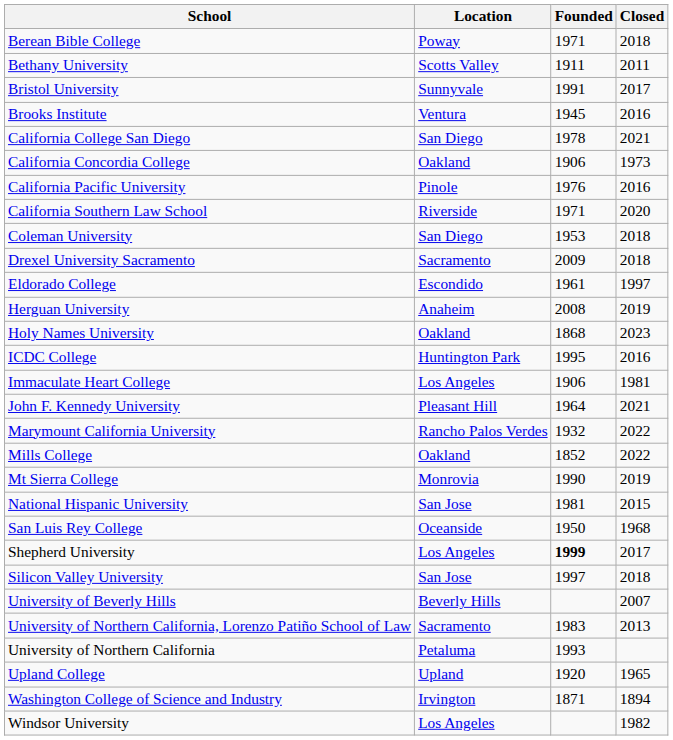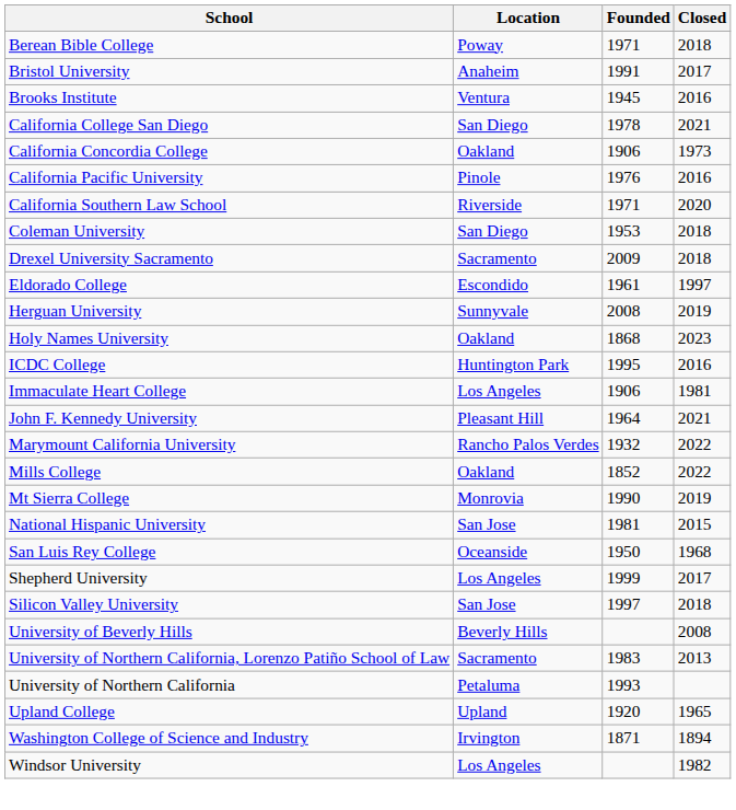 <table class="wikitable sortable">
 <tr>
 <th>School</th>
 <th>Location</th>
 <th>Founded</th>
 <th>Closed</th>
 </tr>
 <tr>
 <td><a href='#'>Berean Bible College</a></td>
 <td><a href='#'>Poway</a></td>
 <td>1971</td>
 <td>2018</td>
 </tr>
 <tr>
-<td><a href='#'>Bethany University</a></td>
-<td><a href='#'>Scotts Valley</a></td>
-<td>1911</td>
-<td>2011</td>
-</tr>
-<tr>
 <td><a href='#'>Bristol University</a></td>
-<td><a href='#'>Sunnyvale</a></td>
+<td><a href='#'>Anaheim</a></td>
 <td>1991</td>
 <td>2017</td>
 </tr>
 <tr>
 <td><a href='#'>Brooks Institute</a></td>
 <td><a href='#'>Ventura</a></td>
 <td>1945</td>
 <td>2016</td>
 </tr>
 <tr>
 <td><a href='#'>California College San Diego</a></td>
 <td><a href='#'>San Diego</a></td>
 <td>1978</td>
 <td>2021</td>
 </tr>
 <tr>
 <td><a href='#'>California Concordia College</a></td>
 <td><a href='#'>Oakland</a></td>
 <td>1906</td>
 <td>1973</td>
 </tr>
 <tr>
 <td><a href='#'>California Pacific University</a></td>
 <td><a href='#'>Pinole</a></td>
 <td>1976</td>
 <td>2016</td>
 </tr>
 <tr>
 <td><a href='#'>California Southern Law School</a></td>
 <td><a href='#'>Riverside</a></td>
 <td>1971</td>
 <td>2020</td>
 </tr>
 <tr>
 <td><a href='#'>Coleman University</a></td>
 <td><a href='#'>San Diego</a></td>
 <td>1953</td>
 <td>2018</td>
 </tr>
 <tr>
 <td><a href='#'>Drexel University Sacramento</a></td>
 <td><a href='#'>Sacramento</a></td>
 <td>2009</td>
 <td>2018</td>
 </tr>
 <tr>
 <td><a href='#'>Eldorado College</a></td>
 <td><a href='#'>Escondido</a></td>
 <td>1961</td>
 <td>1997</td>
 </tr>
 <tr>
 <td><a href='#'>Herguan University</a></td>
-<td><a href='#'>Anaheim</a></td>
+<td><a href='#'>Sunnyvale</a></td>
 <td>2008</td>
 <td>2019</td>
 </tr>
 <tr>
 <td><a href='#'>Holy Names University</a></td>
 <td><a href='#'>Oakland</a></td>
 <td>1868</td>
 <td>2023</td>
 </tr>
 <tr>
 <td><a href='#'>ICDC College</a></td>
 <td><a href='#'>Huntington Park</a></td>
 <td>1995</td>
 <td>2016</td>
 </tr>
 <tr>
 <td><a href='#'>Immaculate Heart College</a></td>
 <td><a href='#'>Los Angeles</a></td>
 <td>1906</td>
 <td>1981</td>
 </tr>
 <tr>
 <td><a href='#'>John F. Kennedy University</a></td>
 <td><a href='#'>Pleasant Hill</a></td>
 <td>1964</td>
 <td>2021</td>
 </tr>
 <tr>
 <td><a href='#'>Marymount California University</a></td>
 <td><a href='#'>Rancho Palos Verdes</a></td>
 <td>1932</td>
 <td>2022</td>
 </tr>
 <tr>
 <td><a href='#'>Mills College</a></td>
 <td><a href='#'>Oakland</a></td>
 <td>1852</td>
 <td>2022</td>
 </tr>
 <tr>
 <td><a href='#'>Mt Sierra College</a></td>
 <td><a href='#'>Monrovia</a></td>
 <td>1990</td>
 <td>2019</td>
 </tr>
 <tr>
 <td><a href='#'>National Hispanic University</a></td>
 <td><a href='#'>San Jose</a></td>
 <td>1981</td>
 <td>2015</td>
 </tr>
 <tr>
 <td><a href='#'>San Luis Rey College</a></td>
 <td><a href='#'>Oceanside</a></td>
 <td>1950</td>
 <td>1968</td>
 </tr>
 <tr>
 <td>Shepherd University</td>
 <td><a href='#'>Los Angeles</a></td>
-<td><strong>1999</strong></td>
+<td>1999</td>
 <td>2017</td>
 </tr>
 <tr>
 <td><a href='#'>Silicon Valley University</a></td>
 <td><a href='#'>San Jose</a></td>
 <td>1997</td>
 <td>2018</td>
 </tr>
 <tr>
 <td><a href='#'>University of Beverly Hills</a></td>
 <td><a href='#'>Beverly Hills</a></td>
 <td></td>
-<td>2007</td>
+<td>2008</td>
 </tr>
 <tr>
 <td><a href='#'>University of Northern California, Lorenzo Patiño School of Law</a></td>
 <td><a href='#'>Sacramento</a></td>
 <td>1983</td>
 <td>2013</td>
 </tr>
 <tr>
 <td>University of Northern California</td>
 <td><a href='#'>Petaluma</a></td>
 <td>1993</td>
 <td></td>
 </tr>
 <tr>
 <td><a href='#'>Upland College</a></td>
 <td><a href='#'>Upland</a></td>
 <td>1920</td>
 <td>1965</td>
 </tr>
 <tr>
 <td><a href='#'>Washington College of Science and Industry</a></td>
 <td><a href='#'>Irvington</a></td>
 <td>1871</td>
 <td>1894</td>
 </tr>
 <tr>
 <td>Windsor University</td>
 <td><a href='#'>Los Angeles</a></td>
 <td></td>
 <td>1982</td>
 </tr>
 </table>
